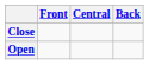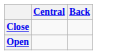 <table class="wikitable" style="text-align: center;">
 <tr>
 <th></th>
-<th><a href='#'>Front</a></th>
 <th><a href='#'>Central</a></th>
 <th><a href='#'>Back</a></th>
 </tr>
 <tr>
 <th><a href='#'>Close</a></th>
 <td></td>
 <td></td>
-<td></td>
 </tr>
 <tr>
 <th><a href='#'>Open</a></th>
 <td></td>
 <td></td>
-<td></td>
 </tr>
 </table>
